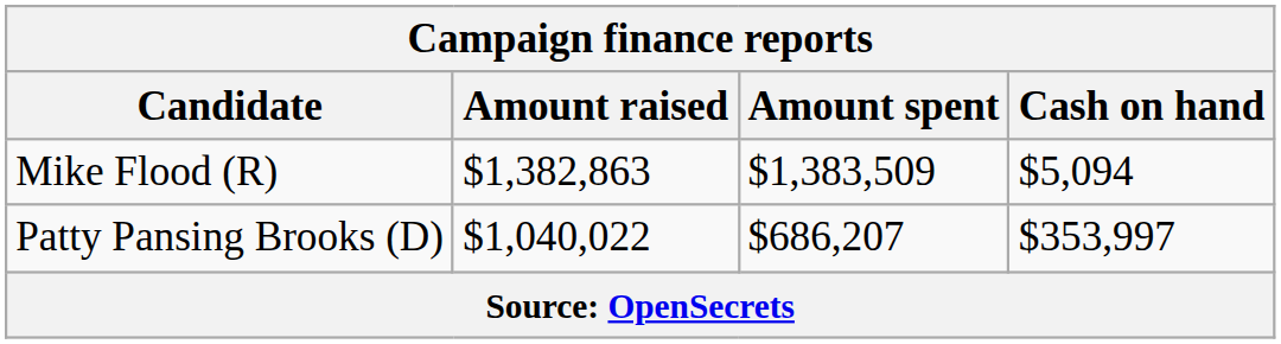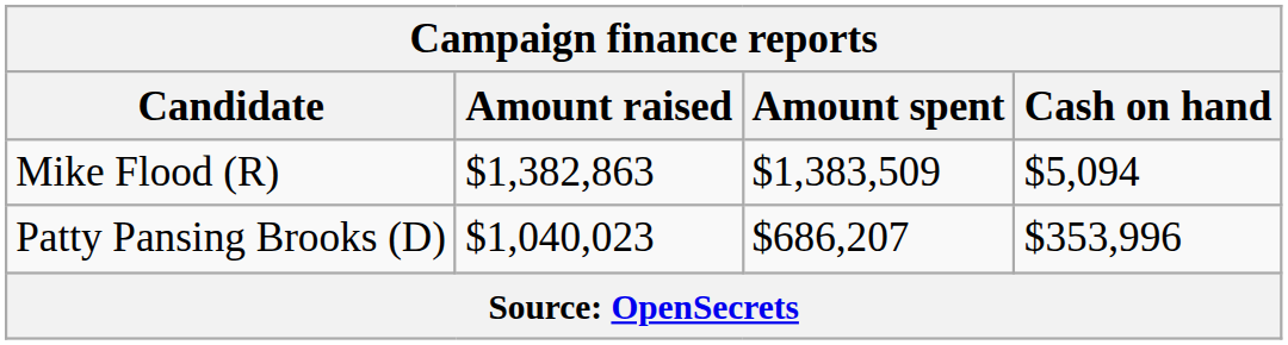 <table class="wikitable">
 <tr>
 <th colspan="4">Campaign finance reports</th>
 </tr>
 <tr style="text-align:center;">
 <th>Candidate</th>
 <th>Amount raised</th>
 <th>Amount spent</th>
 <th>Cash on hand</th>
 </tr>
 <tr>
 <td>Mike Flood (R)</td>
 <td>$1,382,863</td>
 <td>$1,383,509</td>
 <td>$5,094</td>
 </tr>
 <tr>
 <td>Patty Pansing Brooks (D)</td>
-<td>$1,040,022</td>
+<td>$1,040,023</td>
 <td>$686,207</td>
-<td>$353,997</td>
+<td>$353,996</td>
 </tr>
 <tr>
 <th colspan="4"><small>Source: <a href='#'>OpenSecrets</a></small></th>
 </tr>
 </table>
